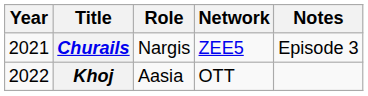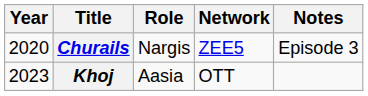 <table class="wikitable sortable plainrowheaders">
 <tr style="text-align:center;">
 <th scope="col">Year</th>
 <th scope="col">Title</th>
 <th scope="col">Role</th>
 <th scope="col">Network</th>
 <th scope="col">Notes</th>
 </tr>
 <tr>
-<td>2021</td>
+<td>2020</td>
 <th scope=row><em><a href='#'>Churails</a></em></th>
 <td>Nargis</td>
 <td><a href='#'>ZEE5</a></td>
 <td>Episode 3</td>
 </tr>
 <tr>
-<td>2022</td>
+<td>2023</td>
 <th scope=row><em>Khoj</em></th>
 <td>Aasia</td>
 <td>OTT</td>
 <td></td>
 </tr>
 </table>
